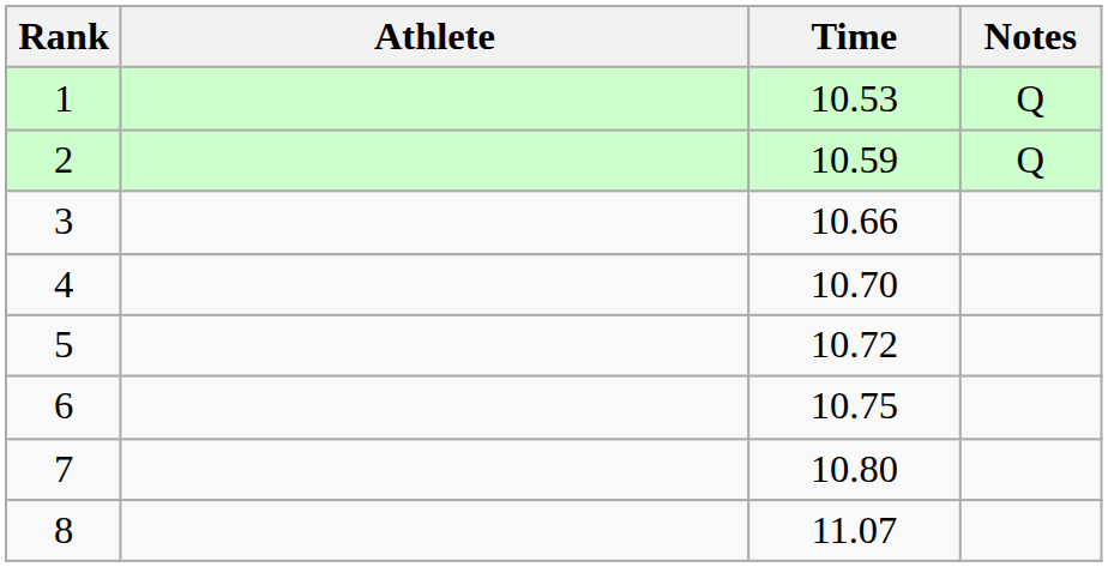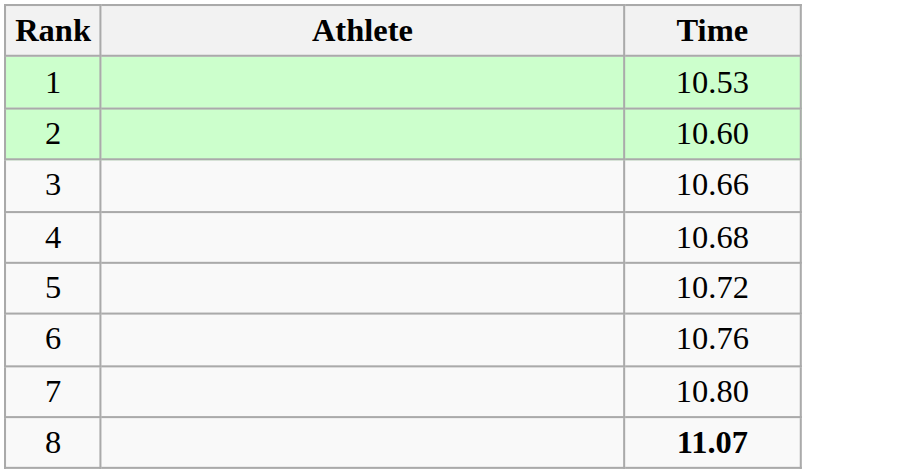 <table class="wikitable" style="text-align:center">
 <tr>
 <th width=40>Rank</th>
 <th width=250>Athlete</th>
 <th width=80>Time</th>
-<th width=50>Notes</th>
 </tr>
 <tr bgcolor="ccffcc">
 <td>1</td>
 <td align=left></td>
 <td>10.53</td>
-<td>Q</td>
 </tr>
 <tr bgcolor="ccffcc">
 <td>2</td>
 <td align=left></td>
-<td>10.59</td>
-<td>Q</td>
+<td>10.60</td>
 </tr>
 <tr>
 <td>3</td>
 <td align=left></td>
 <td>10.66</td>
-<td></td>
 </tr>
 <tr>
 <td>4</td>
 <td align=left></td>
-<td>10.70</td>
-<td></td>
+<td>10.68</td>
 </tr>
 <tr>
 <td>5</td>
 <td align=left></td>
 <td>10.72</td>
-<td></td>
 </tr>
 <tr>
 <td>6</td>
 <td align=left></td>
-<td>10.75</td>
-<td></td>
+<td>10.76</td>
 </tr>
 <tr>
 <td>7</td>
 <td align=left></td>
 <td>10.80</td>
-<td></td>
 </tr>
 <tr>
 <td>8</td>
 <td align=left></td>
-<td>11.07</td>
-<td></td>
+<td><strong>11.07</strong></td>
 </tr>
 </table>
